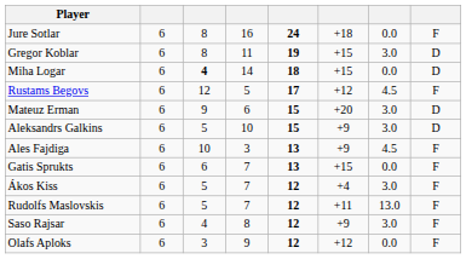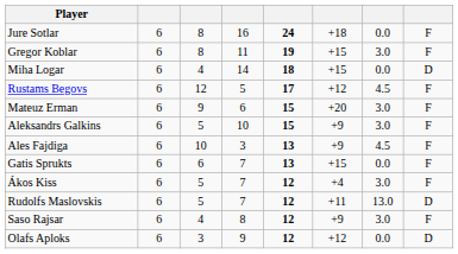 <table class="wikitable sortable" style="text-align:center;">
 <tr>
 <th width="175px">Player</th>
 <th width="50px"></th>
 <th width="50px"></th>
 <th width="50px"></th>
 <th width="60px"></th>
 <th width="60px"></th>
 <th width="50px"></th>
 <th width="60px"></th>
 </tr>
 <tr>
 <td align="left"> Jure Sotlar</td>
 <td>6</td>
 <td>8</td>
 <td>16</td>
 <td><strong>24</strong></td>
 <td>+18</td>
 <td>0.0</td>
 <td>F</td>
 </tr>
 <tr>
 <td align="left"> Gregor Koblar</td>
 <td>6</td>
 <td>8</td>
 <td>11</td>
 <td><strong>19</strong></td>
 <td>+15</td>
 <td>3.0</td>
-<td>D</td>
+<td>F</td>
 </tr>
 <tr>
 <td align="left"> Miha Logar</td>
 <td>6</td>
-<td><strong>4</strong></td>
+<td>4</td>
 <td>14</td>
 <td><strong>18</strong></td>
 <td>+15</td>
 <td>0.0</td>
 <td>D</td>
 </tr>
 <tr>
 <td align="left"> <a href='#'>Rustams Begovs</a></td>
 <td>6</td>
 <td>12</td>
 <td>5</td>
 <td><strong>17</strong></td>
 <td>+12</td>
 <td>4.5</td>
 <td>F</td>
 </tr>
 <tr>
 <td align="left"> Mateuz Erman</td>
 <td>6</td>
 <td>9</td>
 <td>6</td>
 <td><strong>15</strong></td>
 <td>+20</td>
 <td>3.0</td>
-<td>D</td>
+<td>F</td>
 </tr>
 <tr>
 <td align="left"> Aleksandrs Galkins</td>
 <td>6</td>
 <td>5</td>
 <td>10</td>
 <td><strong>15</strong></td>
 <td>+9</td>
 <td>3.0</td>
-<td>D</td>
+<td>F</td>
 </tr>
 <tr>
 <td align="left"> Ales Fajdiga</td>
 <td>6</td>
 <td>10</td>
 <td>3</td>
 <td><strong>13</strong></td>
 <td>+9</td>
 <td>4.5</td>
 <td>F</td>
 </tr>
 <tr>
 <td align="left"> Gatis Sprukts</td>
 <td>6</td>
 <td>6</td>
 <td>7</td>
 <td><strong>13</strong></td>
 <td>+15</td>
 <td>0.0</td>
 <td>F</td>
 </tr>
 <tr>
 <td align="left"> Ákos Kiss</td>
 <td>6</td>
 <td>5</td>
 <td>7</td>
 <td><strong>12</strong></td>
 <td>+4</td>
 <td>3.0</td>
 <td>F</td>
 </tr>
 <tr>
 <td align="left"> Rudolfs Maslovskis</td>
 <td>6</td>
 <td>5</td>
 <td>7</td>
 <td><strong>12</strong></td>
 <td>+11</td>
 <td>13.0</td>
-<td>F</td>
+<td>D</td>
 </tr>
 <tr>
 <td align="left"> Saso Rajsar</td>
 <td>6</td>
 <td>4</td>
 <td>8</td>
 <td><strong>12</strong></td>
 <td>+9</td>
 <td>3.0</td>
 <td>F</td>
 </tr>
 <tr>
 <td align="left"> Olafs Aploks</td>
 <td>6</td>
 <td>3</td>
 <td>9</td>
 <td><strong>12</strong></td>
 <td>+12</td>
 <td>0.0</td>
-<td>F</td>
+<td>D</td>
 </tr>
 </table>
